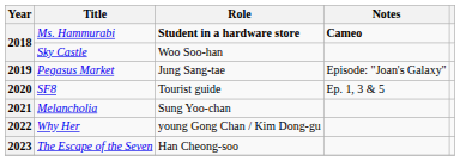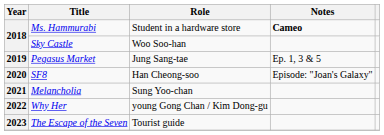 <table class="wikitable sortable plainrowheaders">
 <tr>
 <th>Year</th>
 <th>Title</th>
 <th>Role</th>
 <th>Notes</th>
 <th></th>
 </tr>
 <tr>
 <th scope="row" rowspan="2">2018</th>
 <td><em><a href='#'>Ms. Hammurabi</a></em></td>
-<td><strong>Student in a hardware store</strong></td>
+<td>Student in a hardware store</td>
 <td><strong>Cameo</strong></td>
 <td style="text-align:center"></td>
 </tr>
 <tr>
 <td><em><a href='#'>Sky Castle</a></em></td>
 <td>Woo Soo-han</td>
 <td></td>
 <td style="text-align:center"></td>
 </tr>
 <tr>
 <th scope="row">2019</th>
 <td><em><a href='#'>Pegasus Market</a></em></td>
 <td>Jung Sang-tae</td>
-<td>Episode: "Joan's Galaxy"</td>
+<td>Ep. 1, 3 & 5</td>
 <td style="text-align:center"></td>
 </tr>
 <tr>
 <th scope="row">2020</th>
 <td><em><a href='#'>SF8</a></em></td>
-<td>Tourist guide</td>
-<td>Ep. 1, 3 & 5</td>
+<td>Han Cheong-soo</td>
+<td>Episode: "Joan's Galaxy"</td>
 <td style="text-align:center"></td>
 </tr>
 <tr>
 <th scope="row">2021</th>
 <td><em><a href='#'>Melancholia</a></em></td>
 <td>Sung Yoo-chan</td>
 <td></td>
 <td style="text-align:center"></td>
 </tr>
 <tr>
 <th scope="row">2022</th>
 <td><em><a href='#'>Why Her</a></em></td>
 <td>young Gong Chan / Kim Dong-gu</td>
 <td></td>
 <td style="text-align:center"></td>
 </tr>
 <tr>
 <th scope="row">2023</th>
 <td><em><a href='#'>The Escape of the Seven</a></em></td>
-<td>Han Cheong-soo</td>
+<td>Tourist guide</td>
 <td></td>
 <td style="text-align:center"></td>
 </tr>
 <tr>
 </tr>
 </table>
